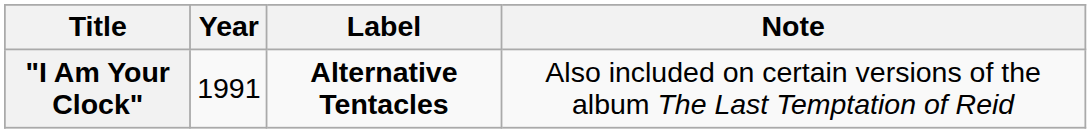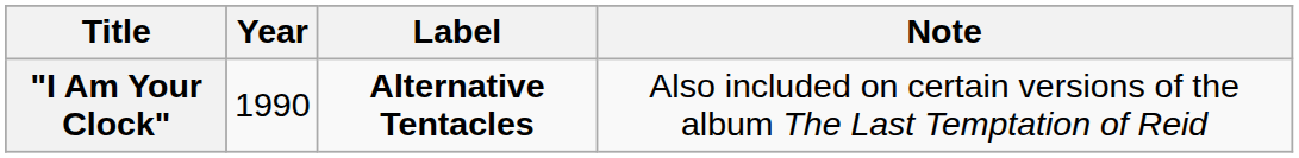 <table class="wikitable plainrowheaders" style="text-align:center;">
 <tr>
 <th scope="col">Title</th>
 <th scope="col">Year</th>
 <th scope="col">Label</th>
 <th scope="col">Note</th>
 </tr>
 <tr>
 <th scope="row">"I Am Your Clock"</th>
-<td>1991</td>
+<td>1990</td>
 <td><strong>Alternative Tentacles</strong></td>
 <td>Also included on certain versions of the album <em>The Last Temptation of Reid</em></td>
 </tr>
 </table>
